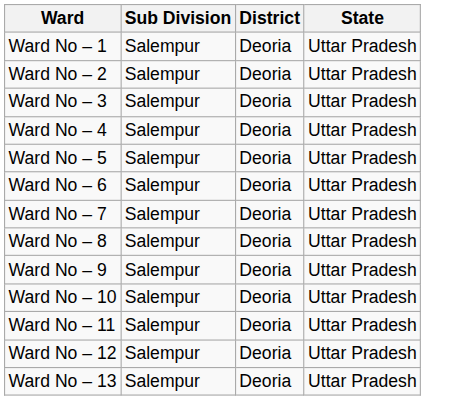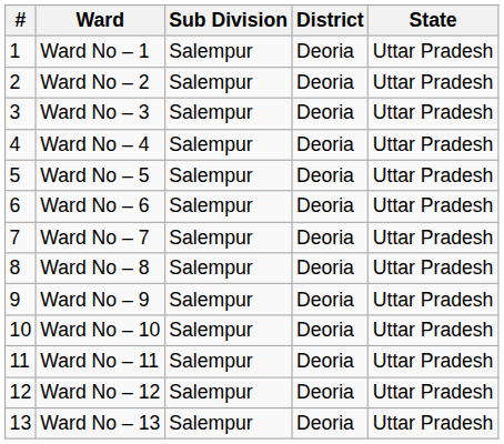 <table class="wikitable">
 <tr>
+<th>#</th>
 <th>Ward</th>
 <th>Sub Division</th>
 <th>District</th>
 <th>State</th>
 </tr>
 <tr>
+<td>1</td>
 <td>Ward No – 1</td>
 <td>Salempur</td>
 <td>Deoria</td>
 <td>Uttar Pradesh</td>
 </tr>
 <tr>
+<td>2</td>
 <td>Ward No – 2</td>
 <td>Salempur</td>
 <td>Deoria</td>
 <td>Uttar Pradesh</td>
 </tr>
 <tr>
+<td>3</td>
 <td>Ward No – 3</td>
 <td>Salempur</td>
 <td>Deoria</td>
 <td>Uttar Pradesh</td>
 </tr>
 <tr>
+<td>4</td>
 <td>Ward No – 4</td>
 <td>Salempur</td>
 <td>Deoria</td>
 <td>Uttar Pradesh</td>
 </tr>
 <tr>
+<td>5</td>
 <td>Ward No – 5</td>
 <td>Salempur</td>
 <td>Deoria</td>
 <td>Uttar Pradesh</td>
 </tr>
 <tr>
+<td>6</td>
 <td>Ward No – 6</td>
 <td>Salempur</td>
 <td>Deoria</td>
 <td>Uttar Pradesh</td>
 </tr>
 <tr>
+<td>7</td>
 <td>Ward No – 7</td>
 <td>Salempur</td>
 <td>Deoria</td>
 <td>Uttar Pradesh</td>
 </tr>
 <tr>
+<td>8</td>
 <td>Ward No – 8</td>
 <td>Salempur</td>
 <td>Deoria</td>
 <td>Uttar Pradesh</td>
 </tr>
 <tr>
+<td>9</td>
 <td>Ward No – 9</td>
 <td>Salempur</td>
 <td>Deoria</td>
 <td>Uttar Pradesh</td>
 </tr>
 <tr>
+<td>10</td>
 <td>Ward No – 10</td>
 <td>Salempur</td>
 <td>Deoria</td>
 <td>Uttar Pradesh</td>
 </tr>
 <tr>
+<td>11</td>
 <td>Ward No – 11</td>
 <td>Salempur</td>
 <td>Deoria</td>
 <td>Uttar Pradesh</td>
 </tr>
 <tr>
+<td>12</td>
 <td>Ward No – 12</td>
 <td>Salempur</td>
 <td>Deoria</td>
 <td>Uttar Pradesh</td>
 </tr>
 <tr>
+<td>13</td>
 <td>Ward No – 13</td>
 <td>Salempur</td>
 <td>Deoria</td>
 <td>Uttar Pradesh</td>
 </tr>
 </table>
